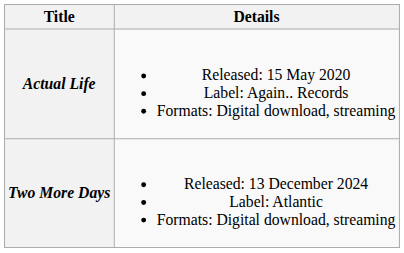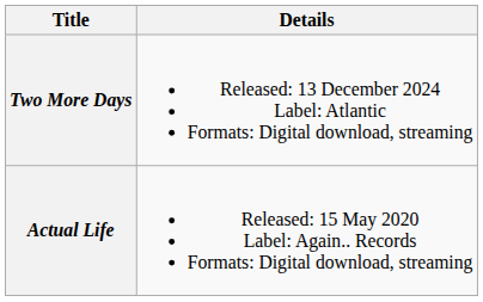 <table class="wikitable plainrowheaders" style="text-align:center;">
 <tr>
 <th scope="col">Title</th>
 <th scope="col">Details</th>
 </tr>
 <tr>
+<th scope="row"><em>Two More Days</em></th>
+<td><br><ul><li>Released: 13 December 2024</li><li>Label: Atlantic</li><li>Formats: Digital download, streaming</li></ul></td>
+</tr>
+<tr>
 <th scope="row"><em>Actual Life</em></th>
 <td><br><ul><li>Released: 15 May 2020</li><li>Label: Again.. Records</li><li>Formats: Digital download, streaming</li></ul></td>
 </tr>
-<tr>
-<th scope="row"><em>Two More Days</em></th>
-<td><br><ul><li>Released: 13 December 2024</li><li>Label: Atlantic</li><li>Formats: Digital download, streaming</li></ul></td>
-</tr>
 </table>
